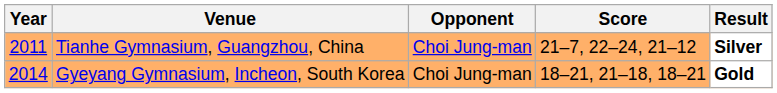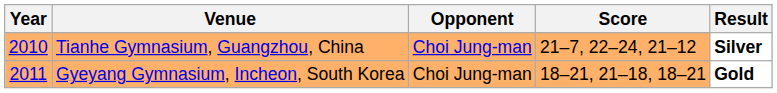 <table class="sortable wikitable" style="font-size: 90%;">
 <tr>
 <th>Year</th>
 <th>Venue</th>
 <th>Opponent</th>
 <th>Score</th>
 <th>Result</th>
 </tr>
 <tr style="background:#FFB069">
-<td align="center"><a href='#'>2011</a></td>
+<td align="center"><a href='#'>2010</a></td>
 <td align="left"><a href='#'>Tianhe Gymnasium</a>, <a href='#'>Guangzhou</a>, China</td>
 <td align="left"> <a href='#'>Choi Jung-man</a></td>
 <td align="left">21–7, 22–24, 21–12</td>
 <td style="text-align:left; background:white"> <strong>Silver</strong></td>
 </tr>
 <tr style="background:#FFB069">
-<td align="center"><a href='#'>2014</a></td>
+<td align="center"><a href='#'>2011</a></td>
 <td align="left"><a href='#'>Gyeyang Gymnasium</a>, <a href='#'>Incheon</a>, South Korea</td>
 <td align="left"> Choi Jung-man</td>
 <td align="left">18–21, 21–18, 18–21</td>
 <td style="text-align:left; background:white"> <strong>Gold</strong></td>
 </tr>
 </table>
